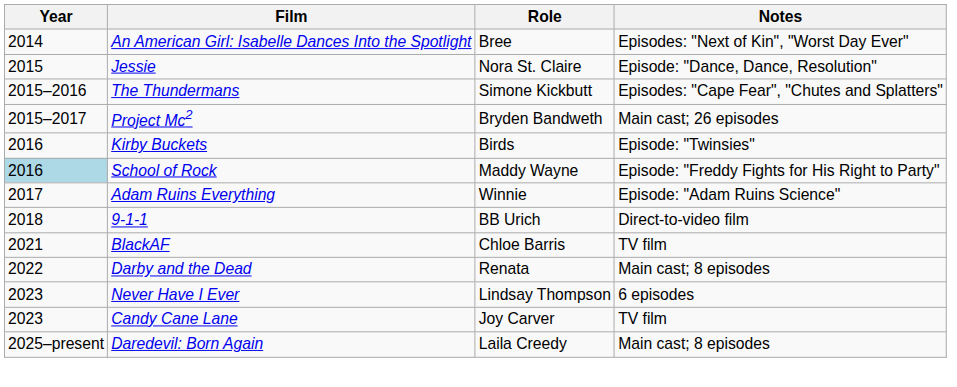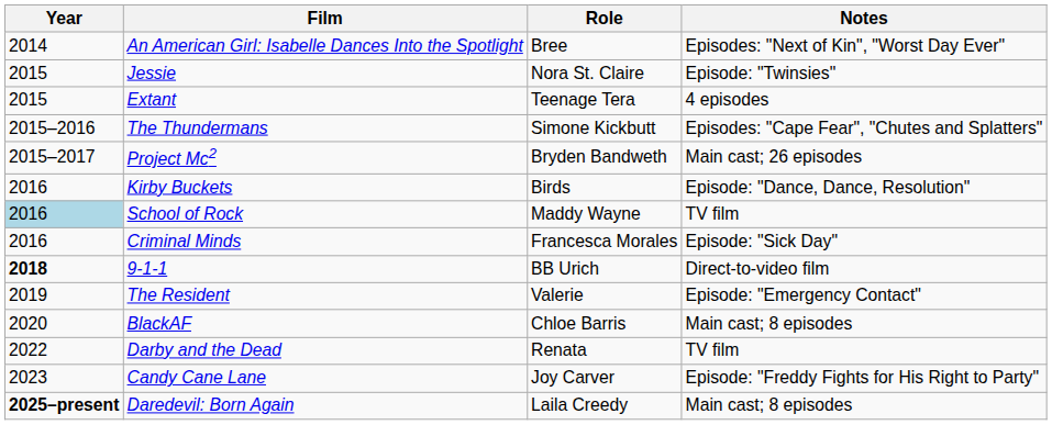 <table class="wikitable">
 <tr>
 <th>Year</th>
 <th>Film</th>
 <th>Role</th>
 <th>Notes</th>
 </tr>
 <tr>
 <td>2014</td>
 <td><em><a href='#'>An American Girl: Isabelle Dances Into the Spotlight</a></em></td>
 <td>Bree</td>
 <td>Episodes: "Next of Kin", "Worst Day Ever"</td>
 </tr>
 <tr>
 <td>2015</td>
 <td><em><a href='#'>Jessie</a></em></td>
 <td>Nora St. Claire</td>
-<td>Episode: "Dance, Dance, Resolution"</td>
+<td>Episode: "Twinsies"</td>
+</tr>
+<tr>
+<td>2015</td>
+<td><em><a href='#'>Extant</a></em></td>
+<td>Teenage Tera</td>
+<td>4 episodes</td>
 </tr>
 <tr>
 <td>2015–2016</td>
 <td><em><a href='#'>The Thundermans</a></em></td>
 <td>Simone Kickbutt</td>
 <td>Episodes: "Cape Fear", "Chutes and Splatters"</td>
 </tr>
 <tr>
 <td>2015–2017</td>
 <td><em><a href='#'>Project Mc<sup>2</sup></a></em></td>
 <td>Bryden Bandweth</td>
 <td>Main cast; 26 episodes</td>
 </tr>
 <tr>
 <td>2016</td>
 <td><em><a href='#'>Kirby Buckets</a></em></td>
 <td>Birds</td>
-<td>Episode: "Twinsies"</td>
+<td>Episode: "Dance, Dance, Resolution"</td>
 </tr>
 <tr>
 <td style="background: lightblue;">2016</td>
 <td><em><a href='#'>School of Rock</a></em></td>
 <td>Maddy Wayne</td>
-<td>Episode: "Freddy Fights for His Right to Party"</td>
+<td>TV film</td>
 </tr>
 <tr>
-<td>2017</td>
-<td><em><a href='#'>Adam Ruins Everything</a></em></td>
-<td>Winnie</td>
-<td>Episode: "Adam Ruins Science"</td>
+<td>2016</td>
+<td><em><a href='#'>Criminal Minds</a></em></td>
+<td>Francesca Morales</td>
+<td>Episode: "Sick Day"</td>
 </tr>
 <tr>
-<td>2018</td>
+<td><strong>2018</strong></td>
 <td><em><a href='#'>9-1-1</a></em></td>
 <td>BB Urich</td>
 <td>Direct-to-video film</td>
 </tr>
 <tr>
-<td>2021</td>
+<td>2019</td>
+<td><em><a href='#'>The Resident</a></em></td>
+<td>Valerie</td>
+<td>Episode: "Emergency Contact"</td>
+</tr>
+<tr>
+<td>2020</td>
 <td><em><a href='#'>BlackAF</a></em></td>
 <td>Chloe Barris</td>
-<td>TV film</td>
+<td>Main cast; 8 episodes</td>
 </tr>
 <tr>
 <td>2022</td>
 <td><em><a href='#'>Darby and the Dead</a></em></td>
 <td>Renata</td>
-<td>Main cast; 8 episodes</td>
-</tr>
-<tr>
-<td>2023</td>
-<td><em><a href='#'>Never Have I Ever</a></em></td>
-<td>Lindsay Thompson</td>
-<td>6 episodes</td>
+<td>TV film</td>
 </tr>
 <tr>
 <td>2023</td>
 <td><em><a href='#'>Candy Cane Lane</a></em></td>
 <td>Joy Carver</td>
-<td>TV film</td>
+<td>Episode: "Freddy Fights for His Right to Party"</td>
 </tr>
 <tr>
-<td>2025–present</td>
+<td><strong>2025–present</strong></td>
 <td><em><a href='#'>Daredevil: Born Again</a></em></td>
 <td>Laila Creedy</td>
 <td>Main cast; 8 episodes</td>
 </tr>
 </table>
